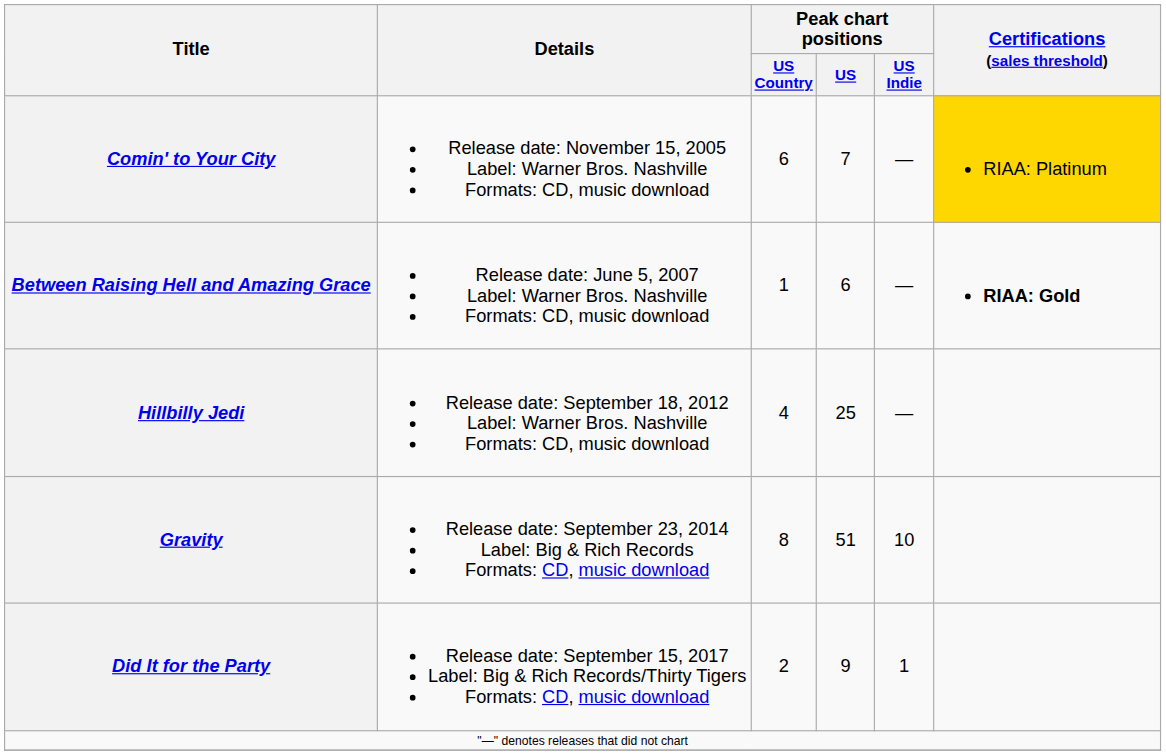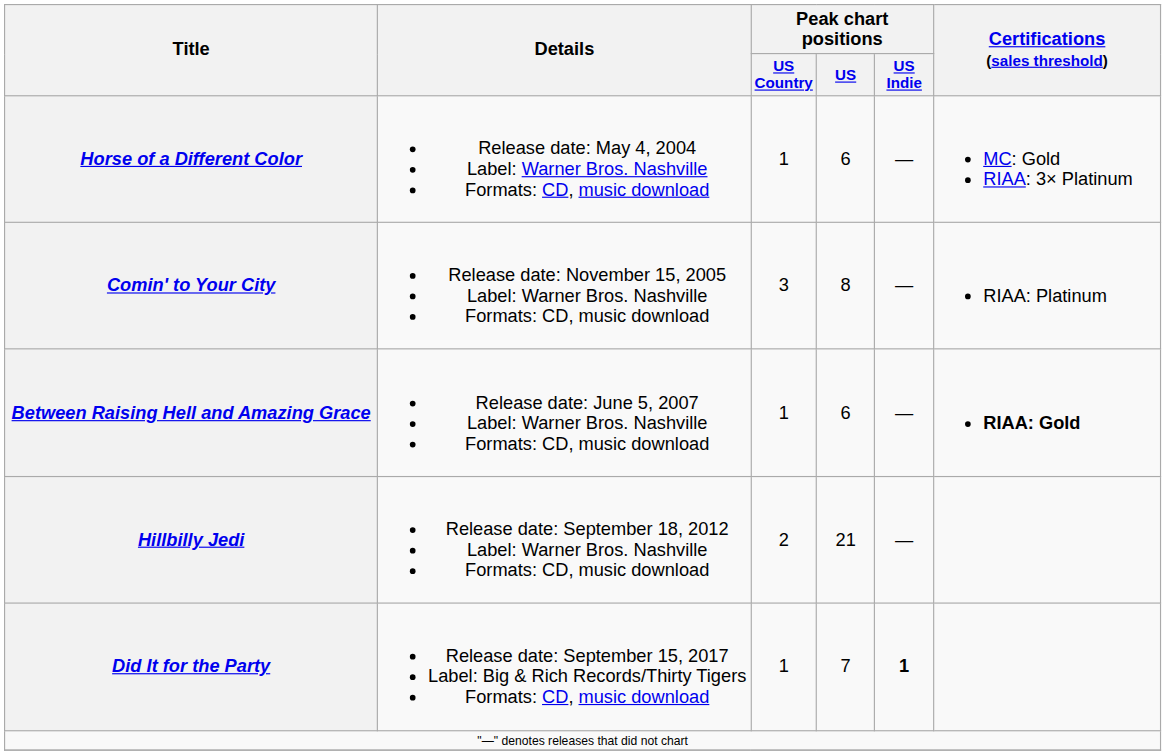 <table class="wikitable plainrowheaders" style="text-align:center;">
 <tr>
 <th rowspan="2" style="width:20em;">Title</th>
 <th rowspan="2" style="width:20em;">Details</th>
 <th colspan="3">Peak chart positions</th>
 <th rowspan="2" style="width:12em;"><a href='#'>Certifications</a><br><small>(<a href='#'>sales threshold</a>)</small></th>
 </tr>
 <tr style="font-size:smaller;">
 <th width="45"><a href='#'>US Country</a><br></th>
 <th width="45"><a href='#'>US</a><br></th>
 <th width="45"><a href='#'>US Indie</a><br></th>
 </tr>
 <tr>
+<th scope="row"><em><a href='#'>Horse of a Different Color</a></em></th>
+<td><br><ul><li>Release date: May 4, 2004</li><li>Label: <a href='#'>Warner Bros. Nashville</a></li><li>Formats: <a href='#'>CD</a>, <a href='#'>music download</a></li></ul></td>
+<td>1</td>
+<td>6</td>
+<td>—</td>
+<td align="left"><br><ul><li><a href='#'>MC</a>: Gold</li><li><a href='#'>RIAA</a>: 3× Platinum</li></ul></td>
+</tr>
+<tr>
 <th scope="row"><em><a href='#'>Comin' to Your City</a></em></th>
 <td><br><ul><li>Release date: November 15, 2005</li><li>Label: Warner Bros. Nashville</li><li>Formats: CD, music download</li></ul></td>
-<td>6</td>
-<td>7</td>
+<td>3</td>
+<td>8</td>
 <td>—</td>
-<td align="left" style="background: gold;"><br><ul><li>RIAA: Platinum</li></ul></td>
+<td align="left"><br><ul><li>RIAA: Platinum</li></ul></td>
 </tr>
 <tr>
 <th scope="row"><em><a href='#'>Between Raising Hell and Amazing Grace</a></em></th>
 <td><br><ul><li>Release date: June 5, 2007</li><li>Label: Warner Bros. Nashville</li><li>Formats: CD, music download</li></ul></td>
 <td>1</td>
 <td>6</td>
 <td>—</td>
 <td align="left"><strong><br><ul><li>RIAA: Gold</li></ul></strong></td>
 </tr>
 <tr>
 <th scope="row"><em><a href='#'>Hillbilly Jedi</a></em></th>
 <td><br><ul><li>Release date: September 18, 2012</li><li>Label: Warner Bros. Nashville</li><li>Formats: CD, music download</li></ul></td>
-<td>4</td>
-<td>25</td>
+<td>2</td>
+<td>21</td>
 <td>—</td>
-<td></td>
-</tr>
-<tr>
-<th scope="row"><em><a href='#'>Gravity</a></em></th>
-<td><br><ul><li>Release date: September 23, 2014</li><li>Label: Big & Rich Records</li><li>Formats: <a href='#'>CD</a>, <a href='#'>music download</a></li></ul></td>
-<td>8</td>
-<td>51</td>
-<td>10</td>
 <td></td>
 </tr>
 <tr>
 <th scope="row"><em><a href='#'>Did It for the Party</a></em></th>
 <td><br><ul><li>Release date: September 15, 2017</li><li>Label: Big & Rich Records/Thirty Tigers</li><li>Formats: <a href='#'>CD</a>, <a href='#'>music download</a></li></ul></td>
-<td>2</td>
-<td>9</td>
 <td>1</td>
+<td>7</td>
+<td><strong>1</strong></td>
 <td></td>
 </tr>
 <tr>
 <td colspan="6" style="font-size:8pt">"—" denotes releases that did not chart</td>
 </tr>
 <tr>
 </tr>
 </table>
